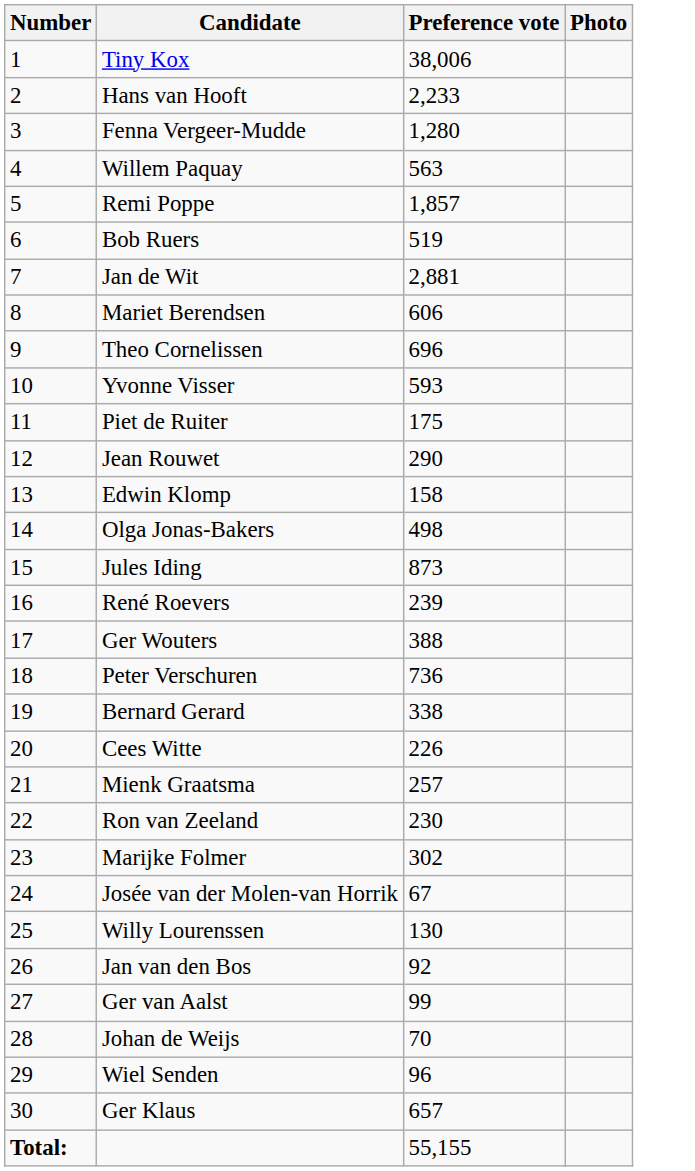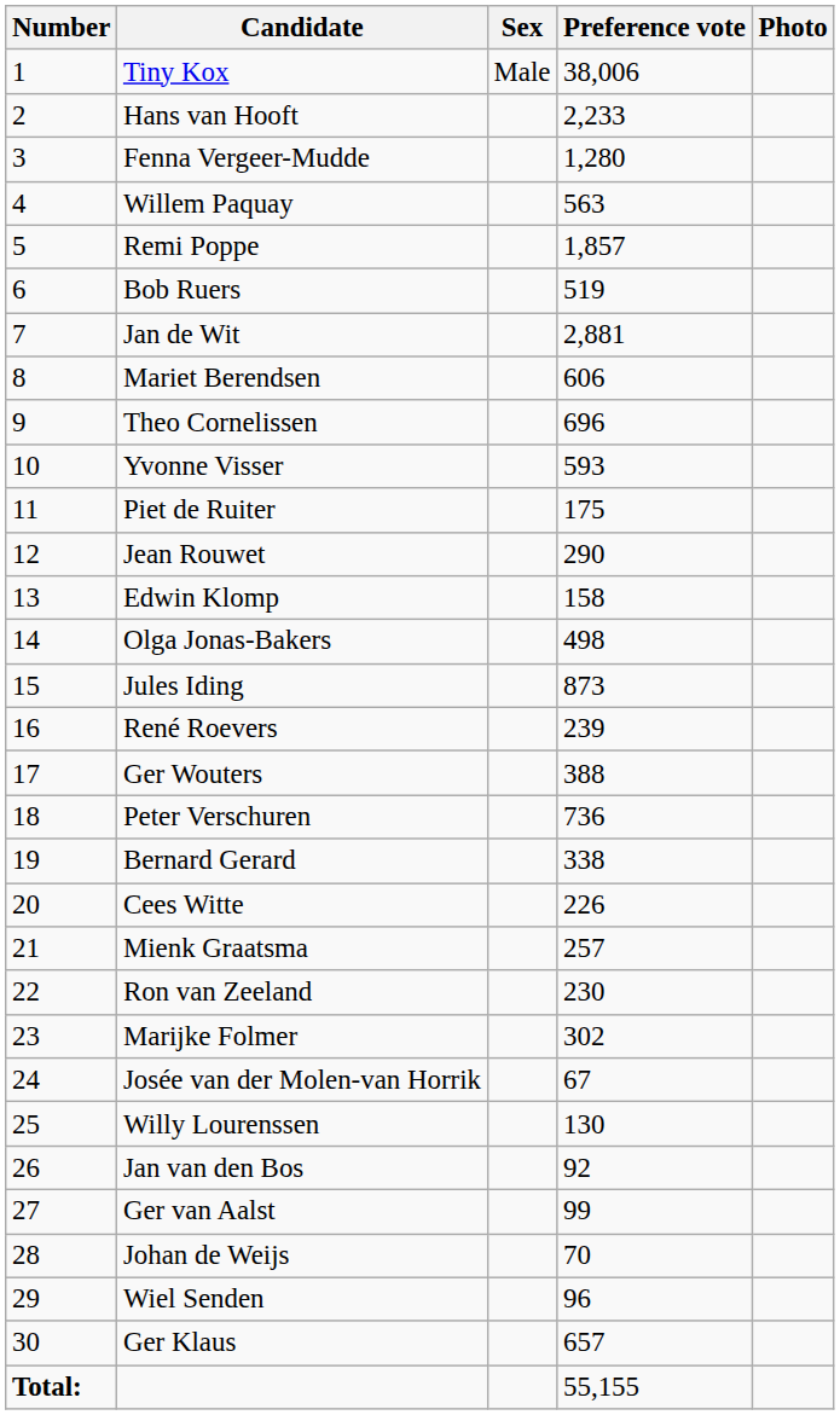 <table class="wikitable vatop">
 <tr>
 <th>Number</th>
 <th>Candidate</th>
+<th>Sex</th>
 <th>Preference vote</th>
 <th>Photo</th>
 </tr>
 <tr>
 <td>1</td>
 <td><a href='#'>Tiny Kox</a></td>
+<td>Male</td>
 <td>38,006</td>
 <td></td>
 </tr>
 <tr>
 <td>2</td>
 <td>Hans van Hooft</td>
+<td></td>
 <td>2,233</td>
 <td></td>
 </tr>
 <tr>
 <td>3</td>
 <td>Fenna Vergeer-Mudde</td>
+<td></td>
 <td>1,280</td>
 <td></td>
 </tr>
 <tr>
 <td>4</td>
 <td>Willem Paquay</td>
+<td></td>
 <td>563</td>
 <td></td>
 </tr>
 <tr>
 <td>5</td>
 <td>Remi Poppe</td>
+<td></td>
 <td>1,857</td>
 <td></td>
 </tr>
 <tr>
 <td>6</td>
 <td>Bob Ruers</td>
+<td></td>
 <td>519</td>
 <td></td>
 </tr>
 <tr>
 <td>7</td>
 <td>Jan de Wit</td>
+<td></td>
 <td>2,881</td>
 <td></td>
 </tr>
 <tr>
 <td>8</td>
 <td>Mariet Berendsen</td>
+<td></td>
 <td>606</td>
 <td></td>
 </tr>
 <tr>
 <td>9</td>
 <td>Theo Cornelissen</td>
+<td></td>
 <td>696</td>
 <td></td>
 </tr>
 <tr>
 <td>10</td>
 <td>Yvonne Visser</td>
+<td></td>
 <td>593</td>
 <td></td>
 </tr>
 <tr>
 <td>11</td>
 <td>Piet de Ruiter</td>
+<td></td>
 <td>175</td>
 <td></td>
 </tr>
 <tr>
 <td>12</td>
 <td>Jean Rouwet</td>
+<td></td>
 <td>290</td>
 <td></td>
 </tr>
 <tr>
 <td>13</td>
 <td>Edwin Klomp</td>
+<td></td>
 <td>158</td>
 <td></td>
 </tr>
 <tr>
 <td>14</td>
 <td>Olga Jonas-Bakers</td>
+<td></td>
 <td>498</td>
 <td></td>
 </tr>
 <tr>
 <td>15</td>
 <td>Jules Iding</td>
+<td></td>
 <td>873</td>
 <td></td>
 </tr>
 <tr>
 <td>16</td>
 <td>René Roevers</td>
+<td></td>
 <td>239</td>
 <td></td>
 </tr>
 <tr>
 <td>17</td>
 <td>Ger Wouters</td>
+<td></td>
 <td>388</td>
 <td></td>
 </tr>
 <tr>
 <td>18</td>
 <td>Peter Verschuren</td>
+<td></td>
 <td>736</td>
 <td></td>
 </tr>
 <tr>
 <td>19</td>
 <td>Bernard Gerard</td>
+<td></td>
 <td>338</td>
 <td></td>
 </tr>
 <tr>
 <td>20</td>
 <td>Cees Witte</td>
+<td></td>
 <td>226</td>
 <td></td>
 </tr>
 <tr>
 <td>21</td>
 <td>Mienk Graatsma</td>
+<td></td>
 <td>257</td>
 <td></td>
 </tr>
 <tr>
 <td>22</td>
 <td>Ron van Zeeland</td>
+<td></td>
 <td>230</td>
 <td></td>
 </tr>
 <tr>
 <td>23</td>
 <td>Marijke Folmer</td>
+<td></td>
 <td>302</td>
 <td></td>
 </tr>
 <tr>
 <td>24</td>
 <td>Josée van der Molen-van Horrik</td>
+<td></td>
 <td>67</td>
 <td></td>
 </tr>
 <tr>
 <td>25</td>
 <td>Willy Lourenssen</td>
+<td></td>
 <td>130</td>
 <td></td>
 </tr>
 <tr>
 <td>26</td>
 <td>Jan van den Bos</td>
+<td></td>
 <td>92</td>
 <td></td>
 </tr>
 <tr>
 <td>27</td>
 <td>Ger van Aalst</td>
+<td></td>
 <td>99</td>
 <td></td>
 </tr>
 <tr>
 <td>28</td>
 <td>Johan de Weijs</td>
+<td></td>
 <td>70</td>
 <td></td>
 </tr>
 <tr>
 <td>29</td>
 <td>Wiel Senden</td>
+<td></td>
 <td>96</td>
 <td></td>
 </tr>
 <tr>
 <td>30</td>
 <td>Ger Klaus</td>
+<td></td>
 <td>657</td>
 <td></td>
 </tr>
 <tr>
 <td><strong>Total:</strong></td>
 <td></td>
+<td></td>
 <td>55,155</td>
 <td></td>
 </tr>
 </table>
